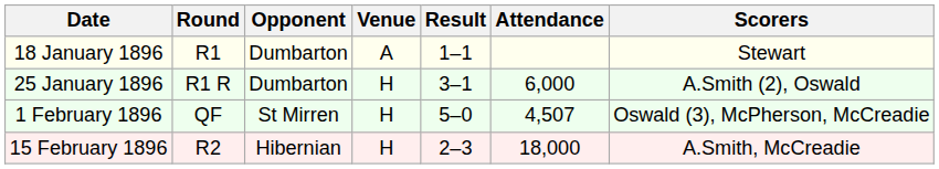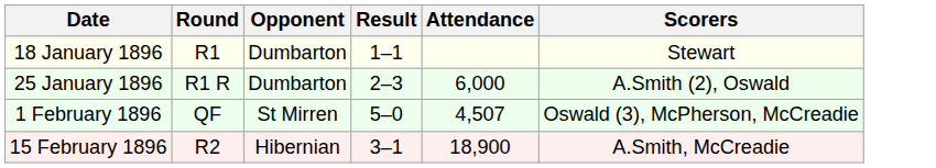 <table class="wikitable sortable" style="font-size:100%; text-align:center">
 <tr>
 <th>Date</th>
 <th>Round</th>
 <th>Opponent</th>
-<th>Venue</th>
 <th>Result</th>
 <th>Attendance</th>
 <th>Scorers</th>
 </tr>
 <tr bgcolor = "#FFFFEE">
 <td>18 January 1896</td>
 <td>R1</td>
 <td>Dumbarton</td>
-<td>A</td>
 <td>1–1</td>
 <td></td>
 <td>Stewart</td>
 </tr>
 <tr bgcolor = "#EEFFEE">
 <td>25 January 1896</td>
 <td>R1 R</td>
 <td>Dumbarton</td>
-<td>H</td>
-<td>3–1</td>
+<td>2–3</td>
 <td>6,000</td>
 <td>A.Smith (2), Oswald</td>
 </tr>
 <tr bgcolor = "#EEFFEE">
 <td>1 February 1896</td>
 <td>QF</td>
 <td>St Mirren</td>
-<td>H</td>
 <td>5–0</td>
 <td>4,507</td>
 <td>Oswald (3), McPherson, McCreadie</td>
 </tr>
 <tr bgcolor = "#FFEEEE">
 <td>15 February 1896</td>
 <td>R2</td>
 <td>Hibernian</td>
-<td>H</td>
-<td>2–3</td>
-<td>18,000</td>
+<td>3–1</td>
+<td>18,900</td>
 <td>A.Smith, McCreadie</td>
 </tr>
 </table>
